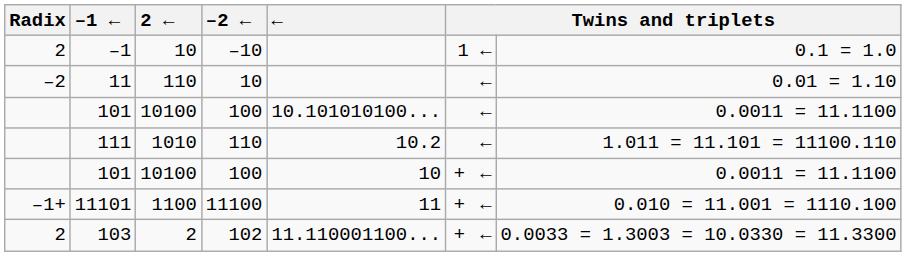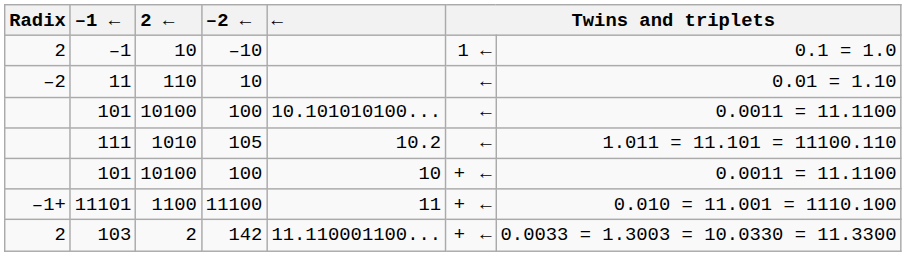 <table class="wikitable" style="text-align: right;">
 <tr>
 <th style="text-align: right;">Radix</th>
 <th style="text-align: left;">–1 ←</th>
 <th style="text-align: left;">2 ←</th>
 <th style="text-align: left;">–2 ←</th>
 <th style="text-align: left;"> ←</th>
 <th style="text-align: center;" colspan="2">Twins and triplets</th>
 </tr>
 <tr>
 <td>2</td>
 <td>–1</td>
 <td>10</td>
 <td>–10</td>
 <td></td>
 <td style="border-right: white">1 ←</td>
 <td>0.<span>1</span> = 1.<span>0</span></td>
 </tr>
 <tr>
 <td>–2</td>
 <td>11</td>
 <td>110</td>
 <td>10</td>
 <td></td>
 <td> ←</td>
 <td>0.<span>01</span> = 1.<span>10</span></td>
 </tr>
 <tr>
 <td></td>
 <td>101</td>
 <td>10100</td>
 <td>100</td>
 <td>10.101010100...</td>
 <td> ←</td>
 <td>0.<span>0011</span> = 11.<span>1100</span></td>
 </tr>
 <tr>
 <td></td>
 <td>111</td>
 <td>1010</td>
-<td>110</td>
+<td>105</td>
 <td>10.2</td>
 <td> ←</td>
 <td>1.<span>011</span> = 11.<span>101</span> = 11100.<span>110</span></td>
 </tr>
 <tr>
 <td></td>
 <td>101</td>
 <td>10100</td>
 <td>100</td>
 <td>10</td>
 <td> +  ←</td>
 <td>0.<span>0011</span> = 11.<span>1100</span></td>
 </tr>
 <tr>
 <td>–1+</td>
 <td>11101</td>
 <td>1100</td>
 <td>11100</td>
 <td>11</td>
 <td> +  ←</td>
 <td>0.<span>010</span> = 11.<span>001</span> = 1110.<span>100</span></td>
 </tr>
 <tr>
 <td>2</td>
 <td>103</td>
 <td>2</td>
-<td>102</td>
+<td>142</td>
 <td>11.110001100...</td>
 <td> +  ←</td>
 <td>0.<span>0033</span> = 1.<span>3003</span> = 10.<span>0330</span> = 11.<span>3300</span></td>
 </tr>
 </table>
